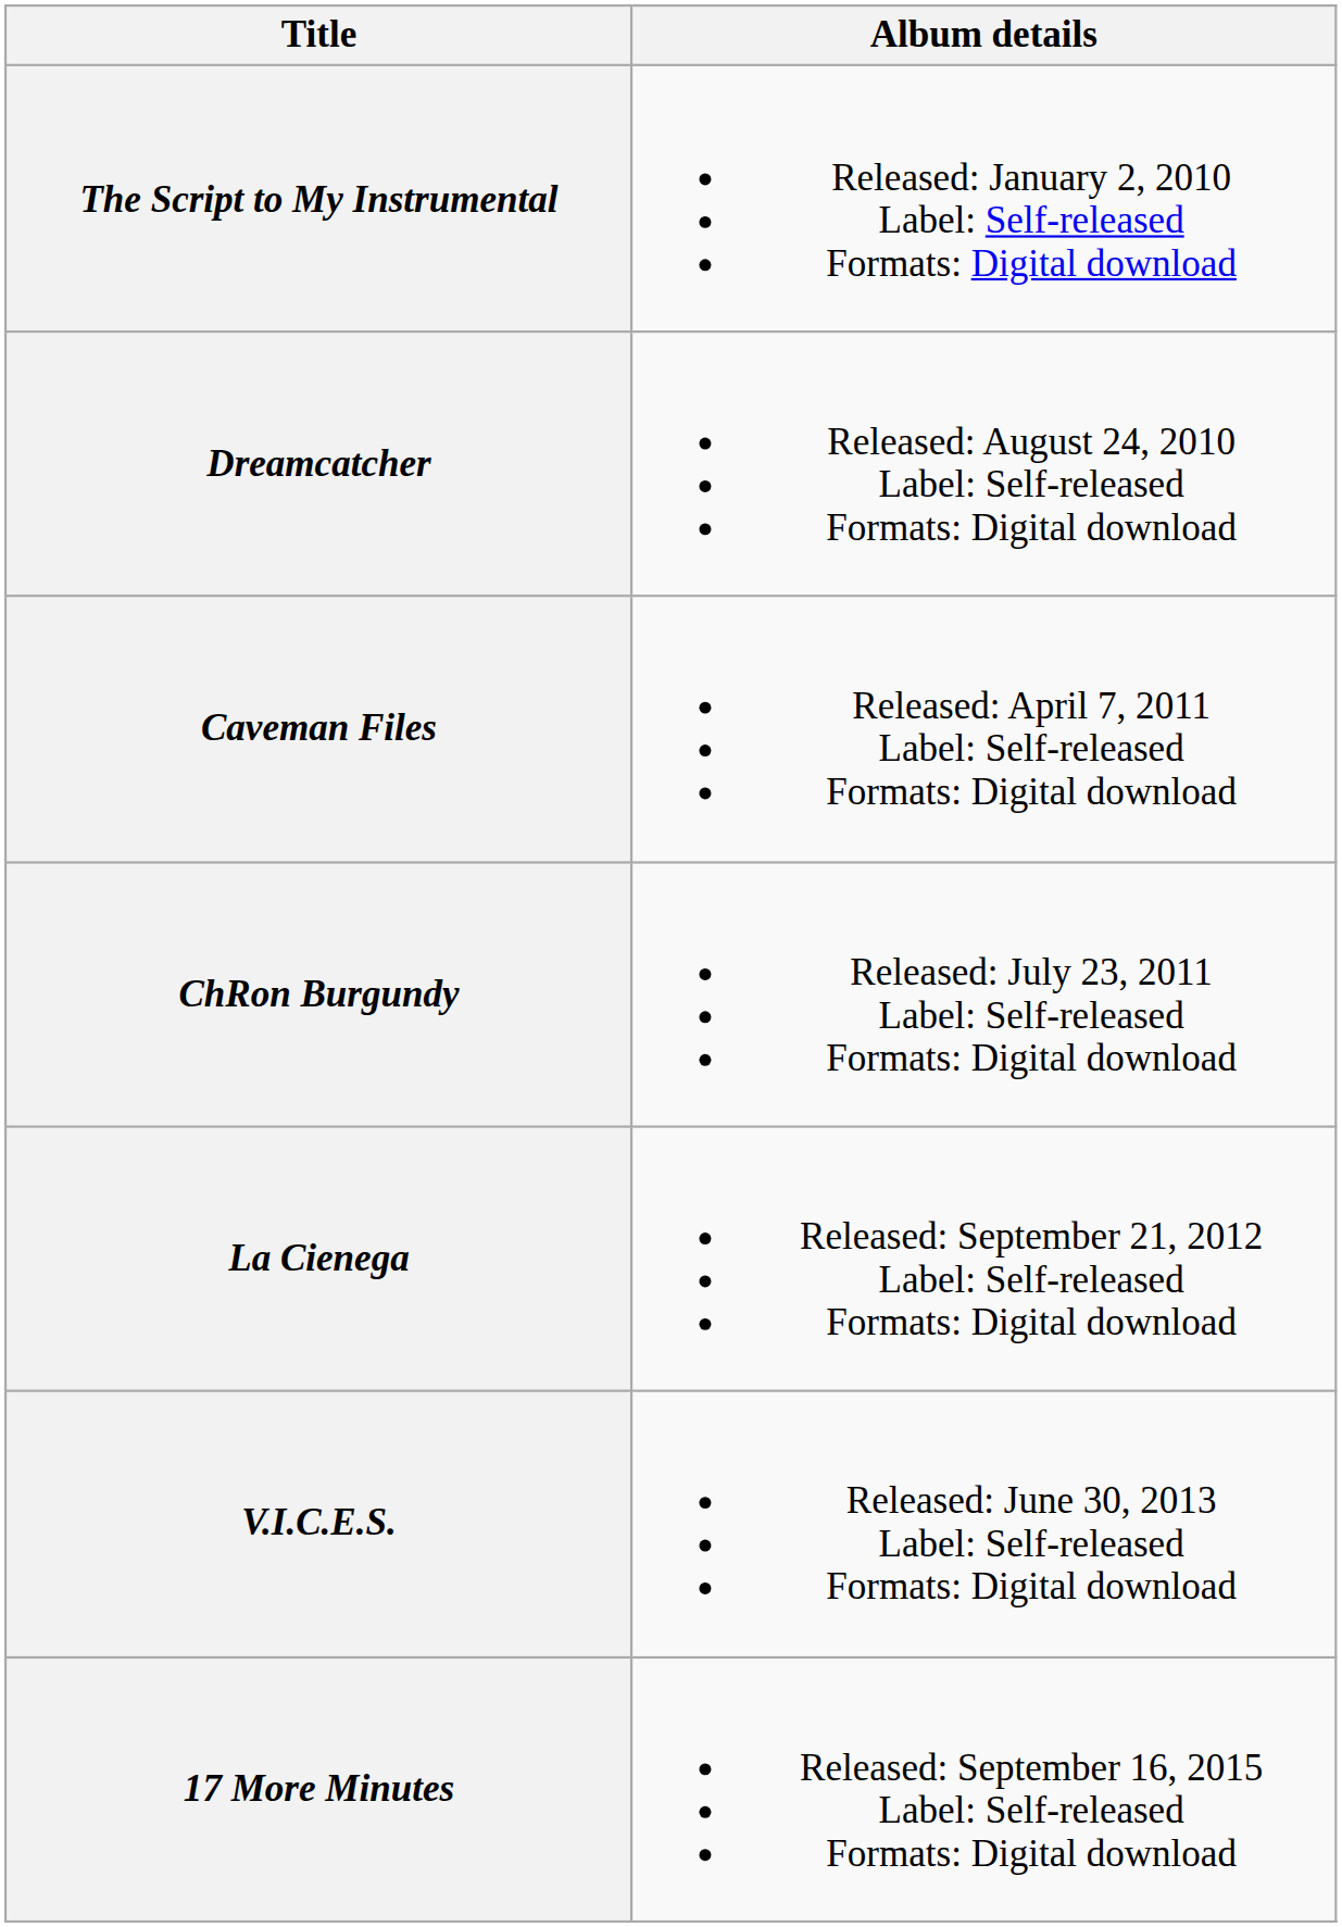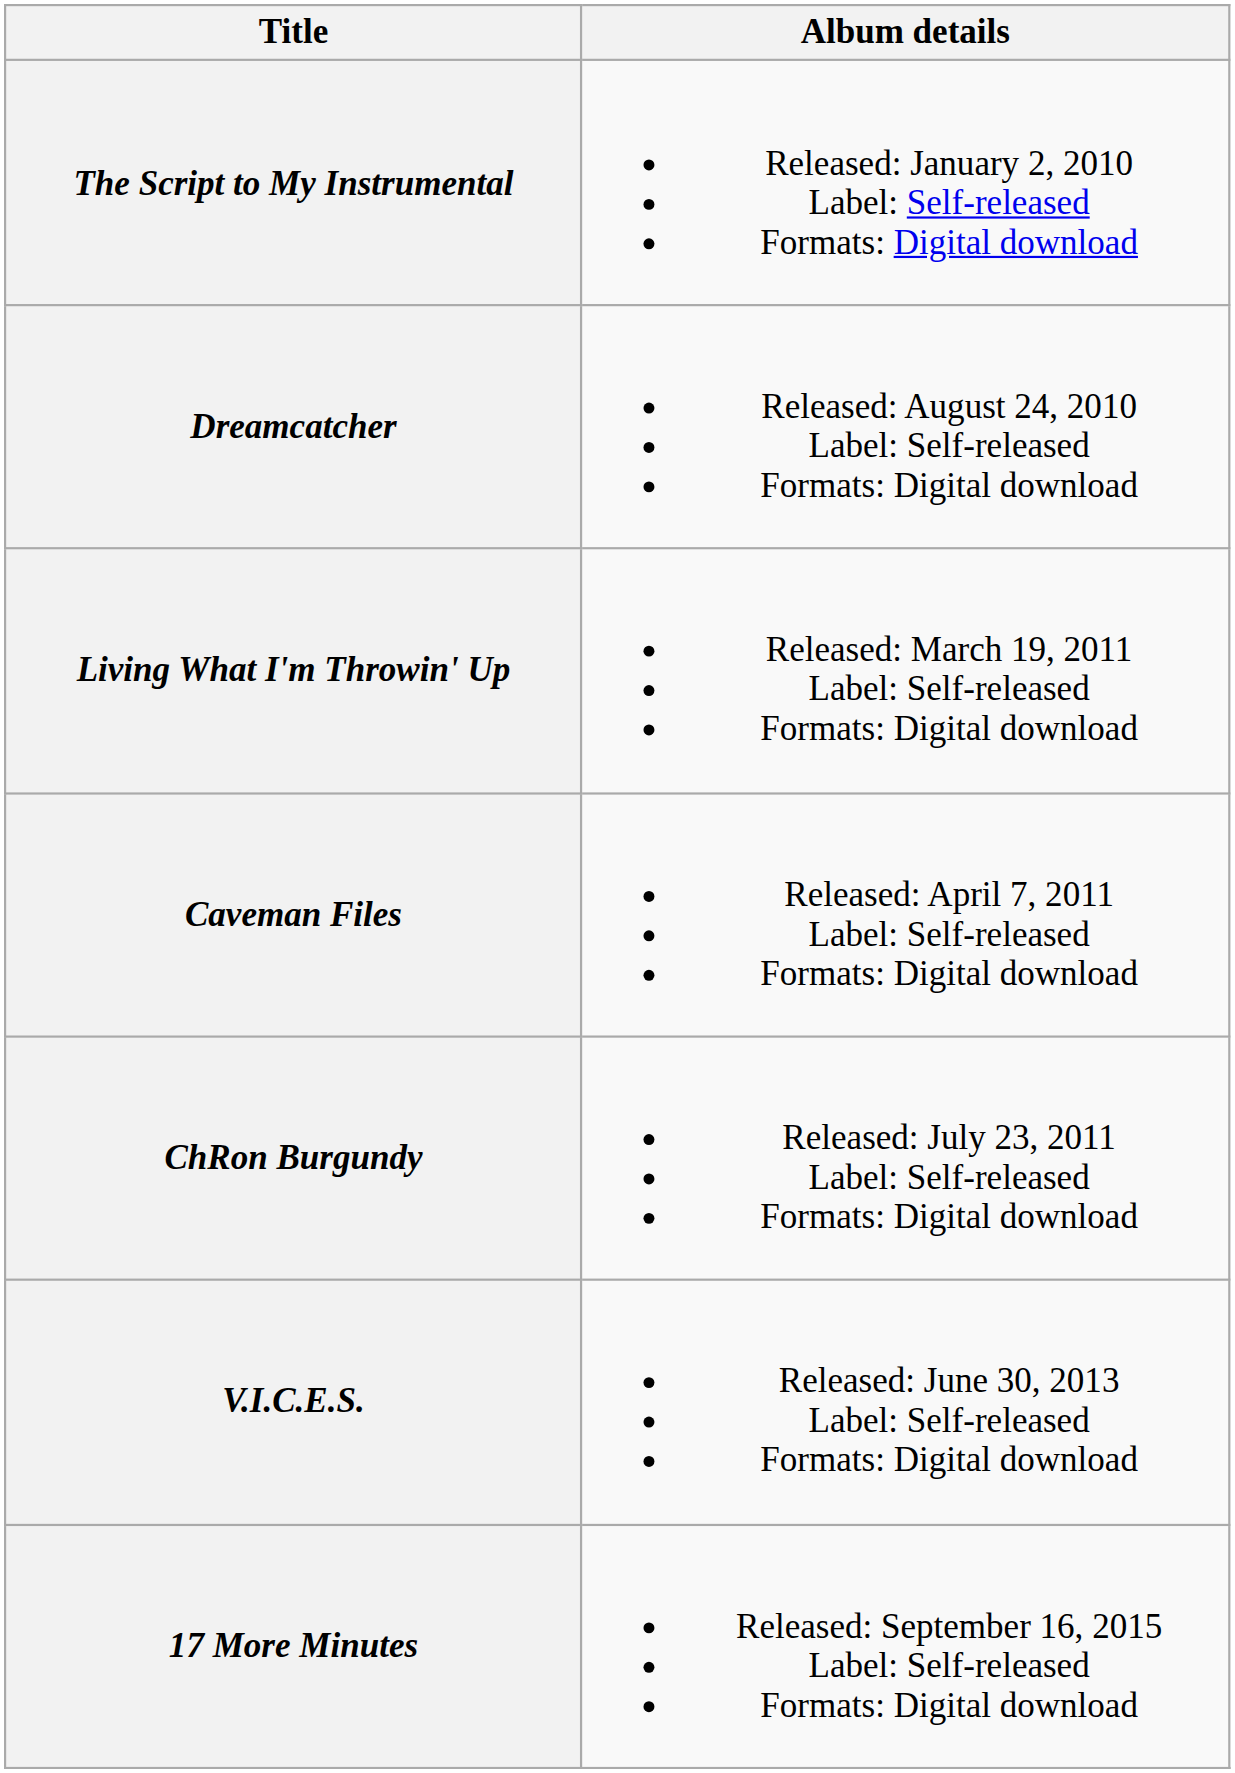 <table class="wikitable plainrowheaders" style="text-align:center;">
 <tr>
 <th scope="col" style="width:16em;">Title</th>
 <th scope="col" style="width:18em;">Album details</th>
 </tr>
 <tr>
 <th scope="row"><em>The Script to My Instrumental</em></th>
 <td><br><ul><li>Released: January 2, 2010</li><li>Label: <a href='#'>Self-released</a></li><li>Formats: <a href='#'>Digital download</a></li></ul></td>
 </tr>
 <tr>
 <th scope="row"><em>Dreamcatcher</em></th>
 <td><br><ul><li>Released: August 24, 2010</li><li>Label: Self-released</li><li>Formats: Digital download</li></ul></td>
 </tr>
 <tr>
+<th scope="row"><em>Living What I'm Throwin' Up</em></th>
+<td><br><ul><li>Released: March 19, 2011</li><li>Label: Self-released</li><li>Formats: Digital download</li></ul></td>
+</tr>
+<tr>
 <th scope="row"><em>Caveman Files</em></th>
 <td><br><ul><li>Released: April 7, 2011</li><li>Label: Self-released</li><li>Formats: Digital download</li></ul></td>
 </tr>
 <tr>
 <th scope="row"><em>ChRon Burgundy</em></th>
 <td><br><ul><li>Released: July 23, 2011</li><li>Label: Self-released</li><li>Formats: Digital download</li></ul></td>
-</tr>
-<tr>
-<th scope="row"><em>La Cienega</em><br></th>
-<td><br><ul><li>Released: September 21, 2012</li><li>Label: Self-released</li><li>Formats: Digital download</li></ul></td>
 </tr>
 <tr>
 <th scope="row"><em>V.I.C.E.S.</em></th>
 <td><br><ul><li>Released: June 30, 2013</li><li>Label: Self-released</li><li>Formats: Digital download</li></ul></td>
 </tr>
 <tr>
 <th scope="row"><em>17 More Minutes</em></th>
 <td><br><ul><li>Released: September 16, 2015</li><li>Label: Self-released</li><li>Formats: Digital download</li></ul></td>
 </tr>
 <tr>
 </tr>
 </table>
